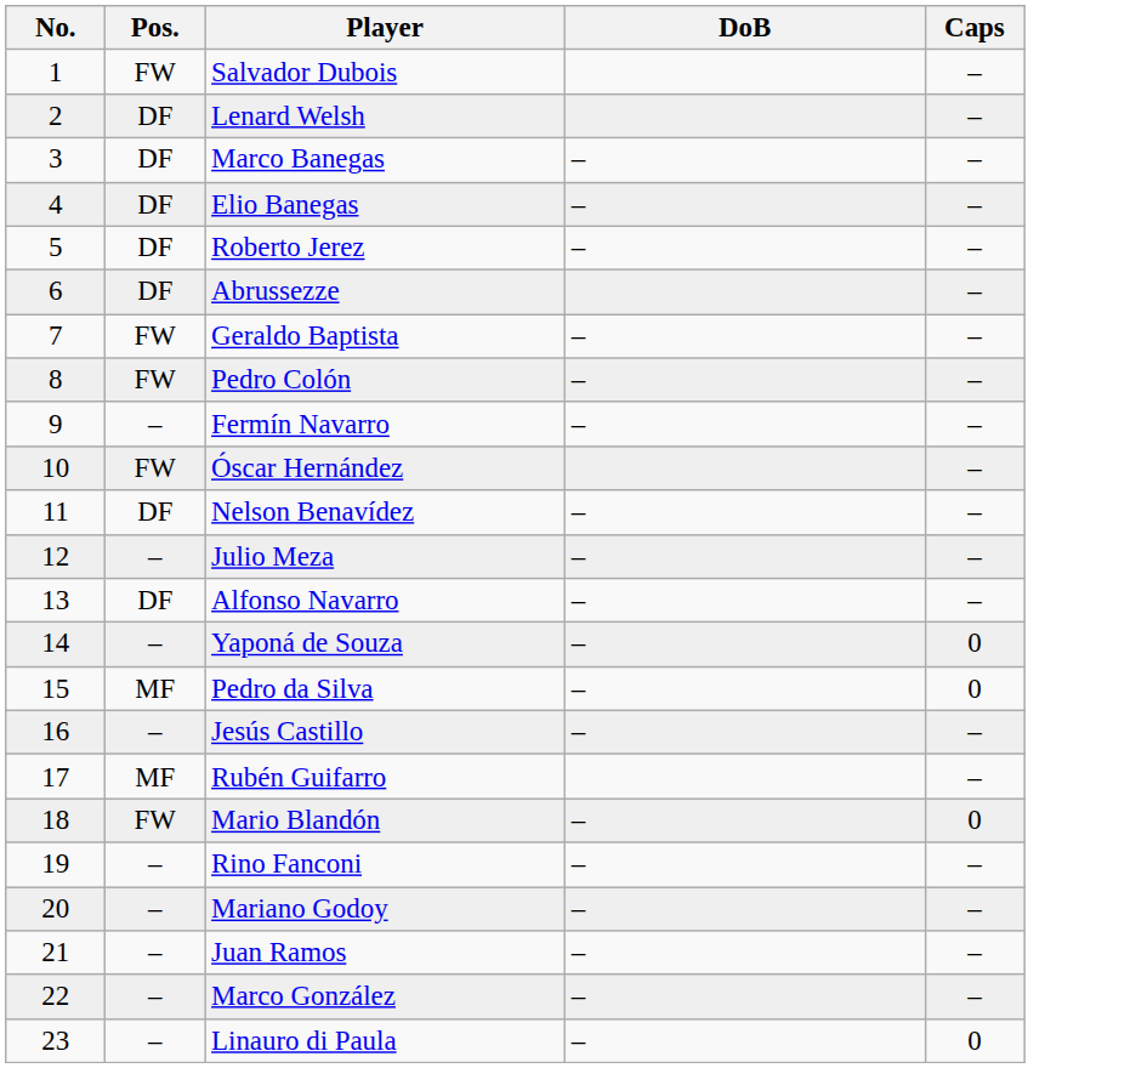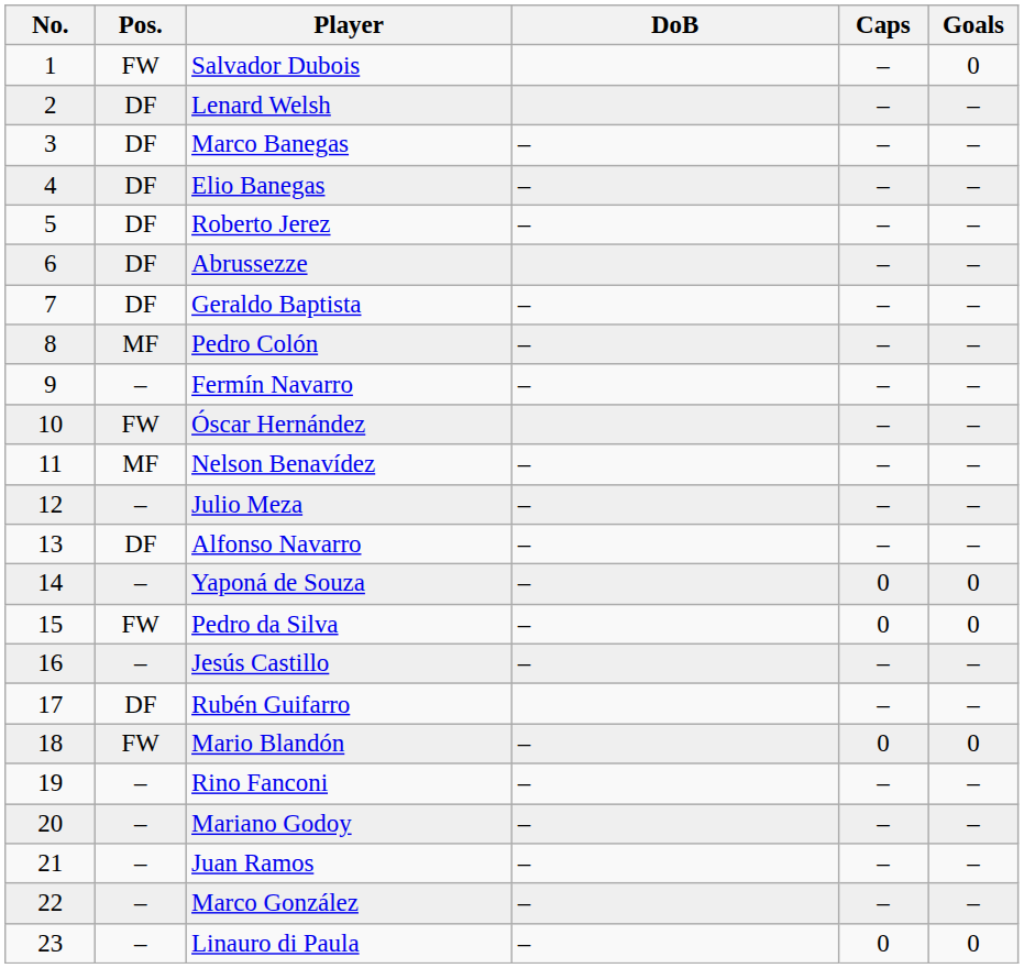 <table class="wikitable" bgcolor=FFFFFF>
 <tr>
 <th width="50">No.</th>
 <th width="50">Pos.</th>
 <th width="200">Player</th>
 <th width="200">DoB</th>
 <th width="50">Caps</th>
+<th width="50">Goals</th>
 </tr>
 <tr>
 <td align="center">1</td>
 <td align="center">FW</td>
 <td> <a href='#'>Salvador Dubois</a></td>
 <td></td>
 <td align="center">–</td>
+<td align="center">0</td>
 </tr>
 <tr bgcolor=EFEFEF>
 <td align="center">2</td>
 <td align="center">DF</td>
 <td> <a href='#'>Lenard Welsh</a></td>
 <td></td>
+<td align="center">–</td>
 <td align="center">–</td>
 </tr>
 <tr>
 <td align="center">3</td>
 <td align="center">DF</td>
 <td> <a href='#'>Marco Banegas</a></td>
 <td>–</td>
 <td align="center">–</td>
+<td align="center">–</td>
 </tr>
 <tr bgcolor=EFEFEF>
 <td align="center">4</td>
 <td align="center">DF</td>
 <td> <a href='#'>Elio Banegas</a></td>
 <td>–</td>
+<td align="center">–</td>
 <td align="center">–</td>
 </tr>
 <tr>
 <td align="center">5</td>
 <td align="center">DF</td>
 <td> <a href='#'>Roberto Jerez</a></td>
 <td>–</td>
 <td align="center">–</td>
+<td align="center">–</td>
 </tr>
 <tr bgcolor=EFEFEF>
 <td align="center">6</td>
 <td align="center">DF</td>
 <td> <a href='#'>Abrussezze</a></td>
 <td></td>
 <td align="center">–</td>
+<td align="center">–</td>
 </tr>
 <tr>
 <td align="center">7</td>
-<td align="center">FW</td>
+<td align="center">DF</td>
 <td> <a href='#'>Geraldo Baptista</a></td>
 <td>–</td>
+<td align="center">–</td>
 <td align="center">–</td>
 </tr>
 <tr bgcolor=EFEFEF>
 <td align="center">8</td>
-<td align="center">FW</td>
+<td align="center">MF</td>
 <td> <a href='#'>Pedro Colón</a></td>
 <td>–</td>
+<td align="center">–</td>
 <td align="center">–</td>
 </tr>
 <tr>
 <td align="center">9</td>
 <td align="center">–</td>
 <td> <a href='#'>Fermín Navarro</a></td>
 <td>–</td>
 <td align="center">–</td>
+<td align="center">–</td>
 </tr>
 <tr bgcolor=EFEFEF>
 <td align="center">10</td>
 <td align="center">FW</td>
 <td> <a href='#'>Óscar Hernández</a></td>
 <td></td>
 <td align="center">–</td>
+<td align="center">–</td>
 </tr>
 <tr>
 <td align="center">11</td>
-<td align="center">DF</td>
+<td align="center">MF</td>
 <td> <a href='#'>Nelson Benavídez</a></td>
 <td>–</td>
+<td align="center">–</td>
 <td align="center">–</td>
 </tr>
 <tr bgcolor=EFEFEF>
 <td align="center">12</td>
 <td align="center">–</td>
 <td> <a href='#'>Julio Meza</a></td>
 <td>–</td>
 <td align="center">–</td>
+<td align="center">–</td>
 </tr>
 <tr>
 <td align="center">13</td>
 <td align="center">DF</td>
 <td> <a href='#'>Alfonso Navarro</a></td>
 <td>–</td>
+<td align="center">–</td>
 <td align="center">–</td>
 </tr>
 <tr bgcolor=EFEFEF>
 <td align="center">14</td>
 <td align="center">–</td>
 <td> <a href='#'>Yaponá de Souza</a></td>
 <td>–</td>
 <td align="center">0</td>
+<td align="center">0</td>
 </tr>
 <tr>
 <td align="center">15</td>
-<td align="center">MF</td>
+<td align="center">FW</td>
 <td> <a href='#'>Pedro da Silva</a></td>
 <td>–</td>
+<td align="center">0</td>
 <td align="center">0</td>
 </tr>
 <tr bgcolor=EFEFEF>
 <td align="center">16</td>
 <td align="center">–</td>
 <td> <a href='#'>Jesús Castillo</a></td>
 <td>–</td>
 <td align="center">–</td>
+<td align="center">–</td>
 </tr>
 <tr>
 <td align="center">17</td>
-<td align="center">MF</td>
+<td align="center">DF</td>
 <td> <a href='#'>Rubén Guifarro</a></td>
 <td></td>
+<td align="center">–</td>
 <td align="center">–</td>
 </tr>
 <tr bgcolor=EFEFEF>
 <td align="center">18</td>
 <td align="center">FW</td>
 <td> <a href='#'>Mario Blandón</a></td>
 <td>–</td>
 <td align="center">0</td>
+<td align="center">0</td>
 </tr>
 <tr>
 <td align="center">19</td>
 <td align="center">–</td>
 <td> <a href='#'>Rino Fanconi</a></td>
 <td>–</td>
+<td align="center">–</td>
 <td align="center">–</td>
 </tr>
 <tr bgcolor=EFEFEF>
 <td align="center">20</td>
 <td align="center">–</td>
 <td> <a href='#'>Mariano Godoy</a></td>
 <td>–</td>
 <td align="center">–</td>
+<td align="center">–</td>
 </tr>
 <tr>
 <td align="center">21</td>
 <td align="center">–</td>
 <td> <a href='#'>Juan Ramos</a></td>
 <td>–</td>
+<td align="center">–</td>
 <td align="center">–</td>
 </tr>
 <tr bgcolor=EFEFEF>
 <td align="center">22</td>
 <td align="center">–</td>
 <td> <a href='#'>Marco González</a></td>
 <td>–</td>
 <td align="center">–</td>
+<td align="center">–</td>
 </tr>
 <tr>
 <td align="center">23</td>
 <td align="center">–</td>
 <td> <a href='#'>Linauro di Paula</a></td>
 <td>–</td>
 <td align="center">0</td>
+<td align="center">0</td>
 </tr>
 </table>
